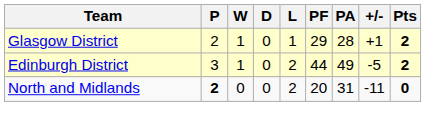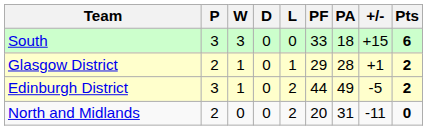 <table class="wikitable" style="text-align: center;">
 <tr>
 <th width="200">Team</th>
 <th width="20">P</th>
 <th width="20">W</th>
 <th width="20">D</th>
 <th width="20">L</th>
 <th width="20">PF</th>
 <th width="20">PA</th>
 <th width="25">+/-</th>
 <th width="20">Pts</th>
+</tr>
+<tr bgcolor="#ccffcc">
+<td align="left"><a href='#'>South</a></td>
+<td>3</td>
+<td>3</td>
+<td>0</td>
+<td>0</td>
+<td>33</td>
+<td>18</td>
+<td>+15</td>
+<td><strong>6</strong></td>
 </tr>
 <tr bgcolor="#ffffcc">
 <td align="left"><a href='#'>Glasgow District</a></td>
 <td>2</td>
 <td>1</td>
 <td>0</td>
 <td>1</td>
 <td>29</td>
 <td>28</td>
 <td>+1</td>
 <td><strong>2</strong></td>
 </tr>
 <tr bgcolor="#ffffcc">
 <td align="left"><a href='#'>Edinburgh District</a></td>
 <td>3</td>
 <td>1</td>
 <td>0</td>
 <td>2</td>
 <td>44</td>
 <td>49</td>
 <td>-5</td>
 <td><strong>2</strong></td>
 </tr>
 <tr>
 <td align="left"><a href='#'>North and Midlands</a></td>
-<td><strong>2</strong></td>
+<td>2</td>
 <td>0</td>
 <td>0</td>
 <td>2</td>
 <td>20</td>
 <td>31</td>
 <td>-11</td>
 <td><strong>0</strong></td>
 </tr>
 </table>
